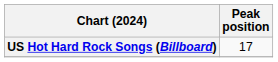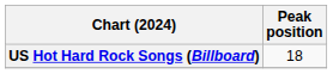 <table class="wikitable plainrowheaders" style="text-align:center;">
 <tr>
 <th scope="col">Chart (2024)</th>
 <th scope="col">Peak<br>position</th>
 </tr>
 <tr>
 <th scope="row">US <a href='#'>Hot Hard Rock Songs</a> (<em><a href='#'>Billboard</a></em>)</th>
-<td>17</td>
+<td>18</td>
 </tr>
 <tr>
 </tr>
 </table>
